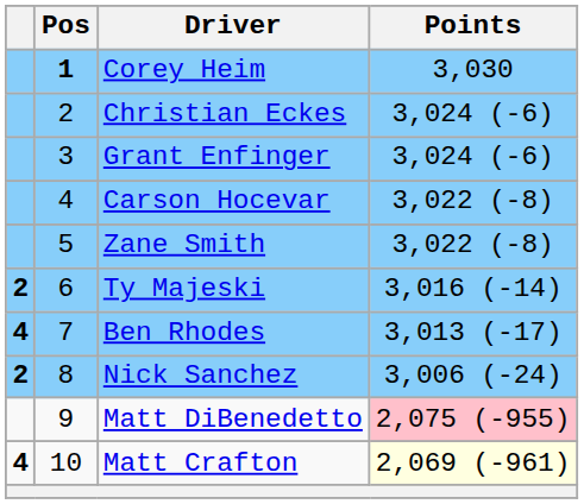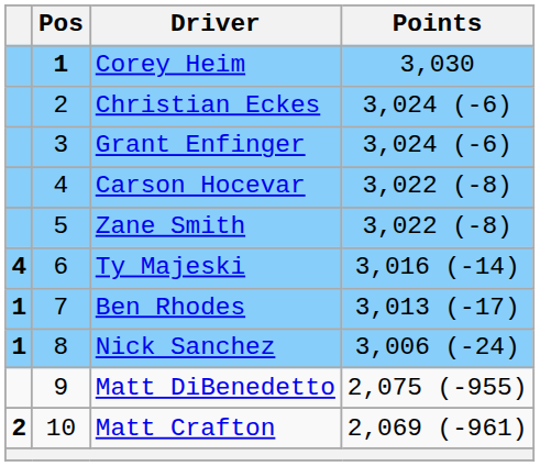 <table class="wikitable" style="font-size: 95%;">
 <tr>
 <th></th>
 <th>Pos</th>
 <th>Driver</th>
 <th>Points</th>
 </tr>
 <tr style="background:#87CEFA;">
 <td align="left"></td>
 <td style="text-align:center;"><strong>1</strong></td>
 <td><a href='#'>Corey Heim</a></td>
 <td style="text-align:center;">3,030</td>
 </tr>
 <tr style="background:#87CEFA;">
 <td align="left"></td>
 <td style="text-align:center;">2</td>
 <td><a href='#'>Christian Eckes</a></td>
 <td style="text-align:center;">3,024 (-6)</td>
 </tr>
 <tr style="background:#87CEFA;">
 <td align="left"></td>
 <td style="text-align:center;">3</td>
 <td><a href='#'>Grant Enfinger</a></td>
 <td style="text-align:center;">3,024 (-6)</td>
 </tr>
 <tr style="background:#87CEFA;">
 <td align="left"></td>
 <td style="text-align:center;">4</td>
 <td><a href='#'>Carson Hocevar</a></td>
 <td style="text-align:center;">3,022 (-8)</td>
 </tr>
 <tr style="background:#87CEFA;">
 <td align="left"></td>
 <td style="text-align:center;">5</td>
 <td><a href='#'>Zane Smith</a></td>
 <td style="text-align:center;">3,022 (-8)</td>
 </tr>
 <tr style="background:#87CEFA;">
-<td align="left"> <strong>2</strong></td>
+<td align="left"> <strong>4</strong></td>
 <td style="text-align:center;">6</td>
 <td><a href='#'>Ty Majeski</a></td>
 <td style="text-align:center;">3,016 (-14)</td>
 </tr>
 <tr style="background:#87CEFA;">
-<td align="left"> <strong>4</strong></td>
+<td align="left"> <strong>1</strong></td>
 <td style="text-align:center;">7</td>
 <td><a href='#'>Ben Rhodes</a></td>
 <td style="text-align:center;">3,013 (-17)</td>
 </tr>
 <tr style="background:#87CEFA;">
-<td align="left"> <strong>2</strong></td>
+<td align="left"> <strong>1</strong></td>
 <td style="text-align:center;">8</td>
 <td><a href='#'>Nick Sanchez</a></td>
 <td style="text-align:center;">3,006 (-24)</td>
 </tr>
 <tr>
 <td align="left"></td>
 <td style="text-align:center;">9</td>
 <td><a href='#'>Matt DiBenedetto</a></td>
-<td style="background: pink; text-align:center;">2,075 (-955)</td>
+<td style="text-align:center;">2,075 (-955)</td>
 </tr>
 <tr>
-<td align="left"> <strong>4</strong></td>
+<td align="left"> <strong>2</strong></td>
 <td style="text-align:center;">10</td>
 <td><a href='#'>Matt Crafton</a></td>
-<td style="background: lightyellow; text-align:center;">2,069 (-961)</td>
+<td style="text-align:center;">2,069 (-961)</td>
 </tr>
 <tr class="sortbottom">
 <th colspan="9"></th>
 </tr>
 </table>
